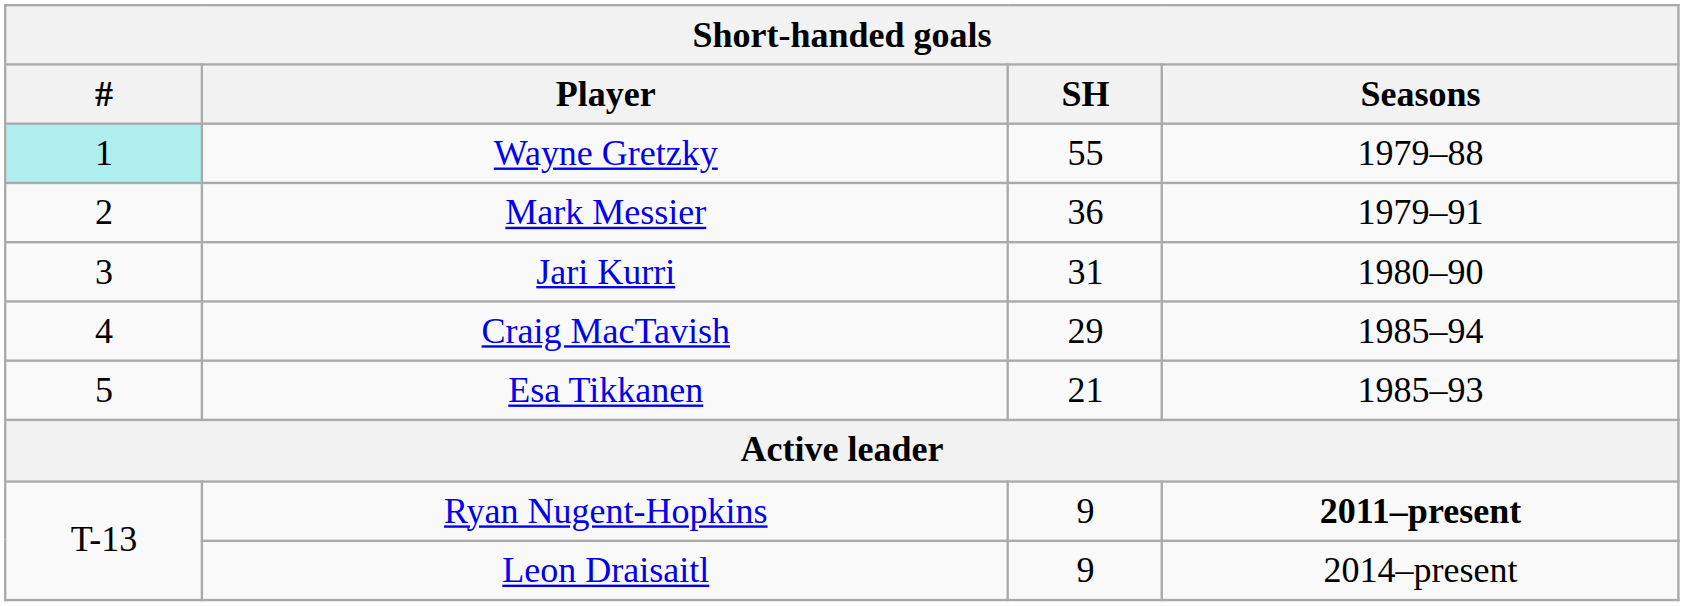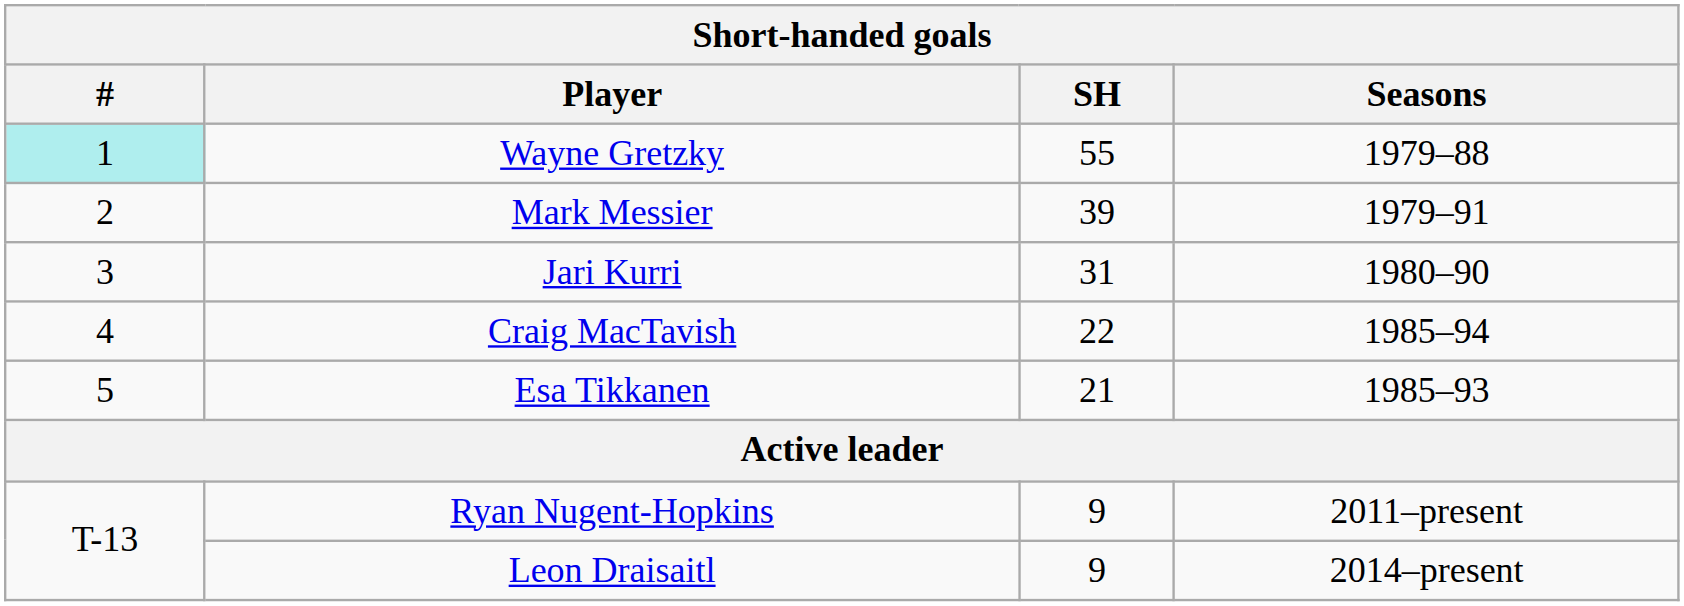 <table class="wikitable" style="text-align: center; font-size: 95%" width="80%">
 <tr>
 <th colspan="4">Short-handed goals</th>
 </tr>
 <tr>
 <th>#</th>
 <th>Player</th>
 <th>SH</th>
 <th>Seasons</th>
 </tr>
 <tr>
 <td style="background: paleturquoise;">1</td>
 <td><a href='#'>Wayne Gretzky</a></td>
 <td>55</td>
 <td>1979–88</td>
 </tr>
 <tr>
 <td>2</td>
 <td><a href='#'>Mark Messier</a></td>
-<td>36</td>
+<td>39</td>
 <td>1979–91</td>
 </tr>
 <tr>
 <td>3</td>
 <td><a href='#'>Jari Kurri</a></td>
 <td>31</td>
 <td>1980–90</td>
 </tr>
 <tr>
 <td>4</td>
 <td><a href='#'>Craig MacTavish</a></td>
-<td>29</td>
+<td>22</td>
 <td>1985–94</td>
 </tr>
 <tr>
 <td>5</td>
 <td><a href='#'>Esa Tikkanen</a></td>
 <td>21</td>
 <td>1985–93</td>
 </tr>
 <tr>
 <th colspan="4">Active leader</th>
 </tr>
 <tr>
 <td rowspan=2>T-13</td>
 <td><a href='#'>Ryan Nugent-Hopkins</a></td>
 <td>9</td>
-<td><strong>2011–present</strong></td>
+<td>2011–present</td>
 </tr>
 <tr>
 <td><a href='#'>Leon Draisaitl</a></td>
 <td>9</td>
 <td>2014–present</td>
 </tr>
 </table>
